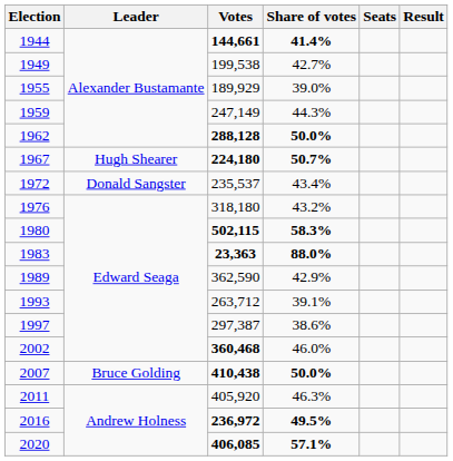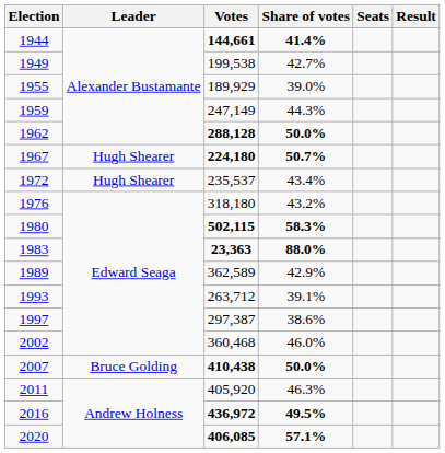 <table class="sortable wikitable" style="text-align: center;">
 <tr>
 <th scope="col">Election</th>
 <th scope="col">Leader</th>
 <th scope="col">Votes</th>
 <th scope="col">Share of votes</th>
 <th scope="col">Seats</th>
 <th scope="col">Result</th>
 </tr>
 <tr>
 <td><a href='#'>1944</a></td>
 <td rowspan="5"><a href='#'>Alexander Bustamante</a></td>
 <td><strong>144,661</strong></td>
 <td><strong>41.4%</strong></td>
 <td></td>
 <td></td>
 </tr>
 <tr>
 <td><a href='#'>1949</a></td>
 <td>199,538</td>
 <td>42.7%</td>
 <td></td>
 <td></td>
 </tr>
 <tr>
 <td><a href='#'>1955</a></td>
 <td>189,929</td>
 <td>39.0%</td>
 <td></td>
 <td></td>
 </tr>
 <tr>
 <td><a href='#'>1959</a></td>
 <td>247,149</td>
 <td>44.3%</td>
 <td></td>
 <td></td>
 </tr>
 <tr>
 <td><a href='#'>1962</a></td>
 <td><strong>288,128</strong></td>
 <td><strong>50.0%</strong></td>
 <td></td>
 <td></td>
 </tr>
 <tr>
 <td><a href='#'>1967</a></td>
 <td><a href='#'>Hugh Shearer</a></td>
 <td><strong>224,180</strong></td>
 <td><strong>50.7%</strong></td>
 <td></td>
 <td></td>
 </tr>
 <tr>
 <td><a href='#'>1972</a></td>
-<td><a href='#'>Donald Sangster</a></td>
+<td><a href='#'>Hugh Shearer</a></td>
 <td>235,537</td>
 <td>43.4%</td>
 <td></td>
 <td></td>
 </tr>
 <tr>
 <td><a href='#'>1976</a></td>
 <td rowspan="7"><a href='#'>Edward Seaga</a></td>
 <td>318,180</td>
 <td>43.2%</td>
 <td></td>
 <td></td>
 </tr>
 <tr>
 <td><a href='#'>1980</a></td>
 <td><strong>502,115</strong></td>
 <td><strong>58.3%</strong></td>
 <td></td>
 <td></td>
 </tr>
 <tr>
 <td><a href='#'>1983</a></td>
 <td><strong>23,363</strong></td>
 <td><strong>88.0%</strong></td>
 <td></td>
 <td></td>
 </tr>
 <tr>
 <td><a href='#'>1989</a></td>
-<td>362,590</td>
+<td>362,589</td>
 <td>42.9%</td>
 <td></td>
 <td></td>
 </tr>
 <tr>
 <td><a href='#'>1993</a></td>
 <td>263,712</td>
 <td>39.1%</td>
 <td></td>
 <td></td>
 </tr>
 <tr>
 <td><a href='#'>1997</a></td>
 <td>297,387</td>
 <td>38.6%</td>
 <td></td>
 <td></td>
 </tr>
 <tr>
 <td><a href='#'>2002</a></td>
-<td><strong>360,468</strong></td>
+<td>360,468</td>
 <td>46.0%</td>
 <td></td>
 <td></td>
 </tr>
 <tr>
 <td><a href='#'>2007</a></td>
 <td><a href='#'>Bruce Golding</a></td>
 <td><strong>410,438</strong></td>
 <td><strong>50.0%</strong></td>
 <td></td>
 <td></td>
 </tr>
 <tr>
 <td><a href='#'>2011</a></td>
 <td rowspan="3"><a href='#'>Andrew Holness</a></td>
 <td>405,920</td>
 <td>46.3%</td>
 <td></td>
 <td></td>
 </tr>
 <tr>
 <td><a href='#'>2016</a></td>
-<td><strong>236,972</strong></td>
+<td><strong>436,972</strong></td>
 <td><strong>49.5%</strong></td>
 <td></td>
 <td></td>
 </tr>
 <tr>
 <td><a href='#'>2020</a></td>
 <td><strong>406,085</strong></td>
 <td><strong>57.1%</strong></td>
 <td></td>
 <td></td>
 </tr>
 </table>
